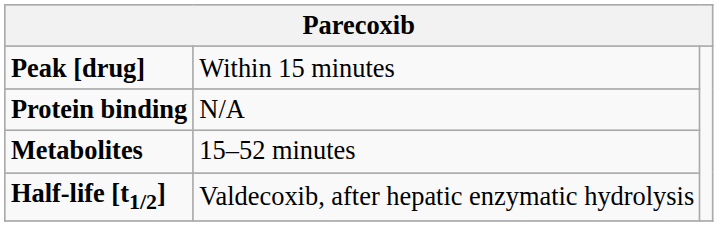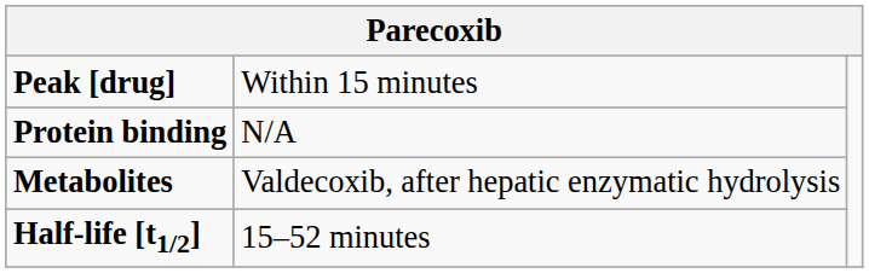 <table class="wikitable" border="1", align="center">
 <tr>
 <th colspan="3">Parecoxib</th>
 </tr>
 <tr>
 <td><strong>Peak [drug]</strong></td>
 <td>Within 15 minutes</td>
 <td rowspan="4"></td>
 </tr>
 <tr>
 <td><strong>Protein binding</strong></td>
 <td>N/A</td>
 </tr>
 <tr>
 <td><strong>Metabolites</strong></td>
-<td>15–52 minutes</td>
+<td>Valdecoxib, after hepatic enzymatic hydrolysis</td>
 </tr>
 <tr>
 <td><strong>Half-life [t<sub>1/2</sub>]</strong></td>
-<td>Valdecoxib, after hepatic enzymatic hydrolysis</td>
+<td>15–52 minutes</td>
 </tr>
 </table>
